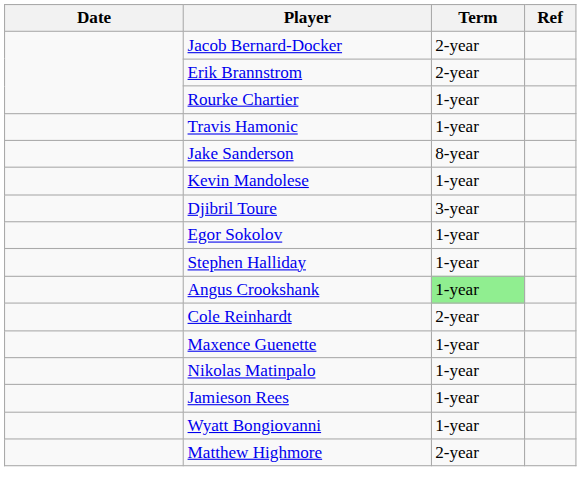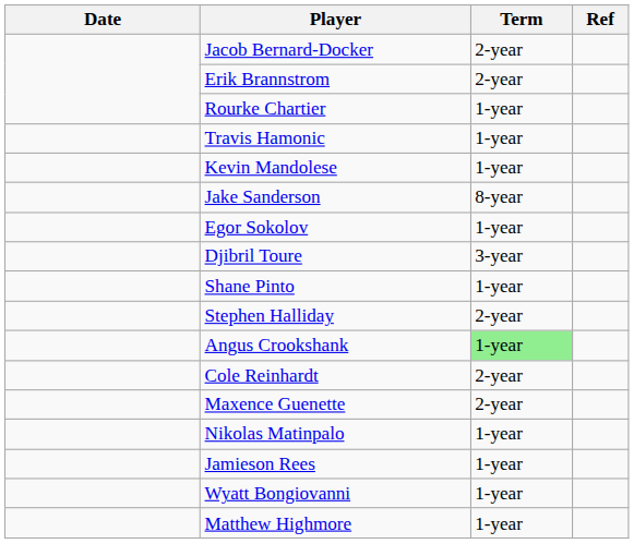 <table class="wikitable">
 <tr>
 <th style="width: 10em;">Date</th>
 <th style="width: 14em;">Player</th>
 <th style="width: 5em;">Term</th>
 <th style="width: 2.5em;">Ref</th>
 </tr>
 <tr>
 <td rowspan=3></td>
 <td><a href='#'>Jacob Bernard-Docker</a></td>
 <td>2-year</td>
 <td></td>
 </tr>
 <tr>
 <td><a href='#'>Erik Brannstrom</a></td>
 <td>2-year</td>
 <td></td>
 </tr>
 <tr>
 <td><a href='#'>Rourke Chartier</a></td>
 <td>1-year</td>
 <td></td>
 </tr>
 <tr>
 <td></td>
 <td><a href='#'>Travis Hamonic</a></td>
 <td>1-year</td>
 <td></td>
 </tr>
 <tr>
 <td></td>
+<td><a href='#'>Kevin Mandolese</a></td>
+<td>1-year</td>
+<td></td>
+</tr>
+<tr>
+<td></td>
 <td><a href='#'>Jake Sanderson</a></td>
 <td>8-year</td>
 <td></td>
 </tr>
 <tr>
 <td></td>
-<td><a href='#'>Kevin Mandolese</a></td>
+<td><a href='#'>Egor Sokolov</a></td>
 <td>1-year</td>
 <td></td>
 </tr>
 <tr>
 <td></td>
 <td><a href='#'>Djibril Toure</a></td>
 <td>3-year</td>
 <td></td>
 </tr>
 <tr>
 <td></td>
-<td><a href='#'>Egor Sokolov</a></td>
+<td><a href='#'>Shane Pinto</a></td>
 <td>1-year</td>
 <td></td>
 </tr>
 <tr>
 <td></td>
 <td><a href='#'>Stephen Halliday</a></td>
-<td>1-year</td>
+<td>2-year</td>
 <td></td>
 </tr>
 <tr>
 <td></td>
 <td><a href='#'>Angus Crookshank</a></td>
 <td style="background: lightgreen;">1-year</td>
 <td></td>
 </tr>
 <tr>
 <td></td>
 <td><a href='#'>Cole Reinhardt</a></td>
 <td>2-year</td>
 <td></td>
 </tr>
 <tr>
 <td></td>
 <td><a href='#'>Maxence Guenette</a></td>
-<td>1-year</td>
+<td>2-year</td>
 <td></td>
 </tr>
 <tr>
 <td></td>
 <td><a href='#'>Nikolas Matinpalo</a></td>
 <td>1-year</td>
 <td></td>
 </tr>
 <tr>
 <td></td>
 <td><a href='#'>Jamieson Rees</a></td>
 <td>1-year</td>
 <td></td>
 </tr>
 <tr>
 <td></td>
 <td><a href='#'>Wyatt Bongiovanni</a></td>
 <td>1-year</td>
 <td></td>
 </tr>
 <tr>
 <td></td>
 <td><a href='#'>Matthew Highmore</a></td>
-<td>2-year</td>
+<td>1-year</td>
 <td></td>
 </tr>
 </table>
